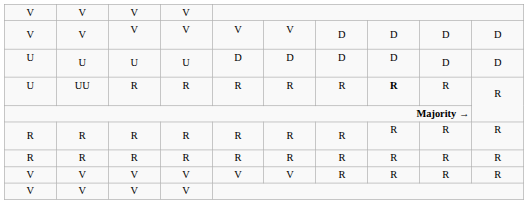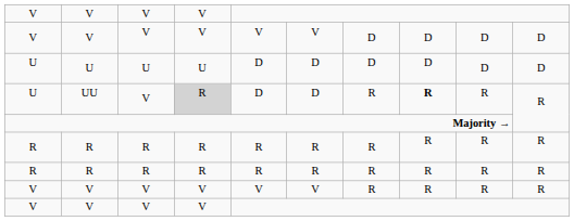 <table class="wikitable" style="text-align:center" width=800px>
 <tr>
 <td>V</td>
 <td>V</td>
 <td>V</td>
 <td>V</td>
 <td colspan=6></td>
 </tr>
 <tr>
 <td width=50px >V</td>
 <td width=50px >V</td>
 <td width=50px >V<br><br></td>
 <td width=50px >V<br><br></td>
 <td width=50px >V<br><br></td>
 <td width=50px >V<br><br></td>
 <td width=50px >D</td>
 <td width=50px >D</td>
 <td width=50px >D</td>
 <td width=50px >D</td>
 </tr>
 <tr>
 <td>U<br><br></td>
 <td>U</td>
 <td>U</td>
 <td>U</td>
 <td>D<br><br></td>
 <td>D<br><br></td>
 <td>D<br><br></td>
 <td>D<br><br></td>
 <td>D</td>
 <td>D</td>
 </tr>
 <tr>
 <td>U<br><br></td>
 <td>UU<br><br></td>
-<td>R<br><br></td>
-<td>R<br><br></td>
-<td>R<br><br></td>
-<td>R<br><br></td>
+<td>V</td>
+<td style="background: lightgrey;">R<br><br></td>
+<td>D<br><br></td>
+<td>D<br><br></td>
 <td>R<br><br></td>
 <td><strong>R<br><br></strong></td>
 <td>R<br><br></td>
 <td rowspan=2 >R<br><br></td>
 </tr>
 <tr>
 <td colspan=9 align=right><strong>Majority →</strong></td>
 </tr>
 <tr>
 <td>R</td>
 <td>R</td>
 <td>R</td>
 <td>R</td>
 <td>R</td>
 <td>R</td>
 <td>R</td>
 <td>R<br><br></td>
 <td>R<br><br></td>
 <td>R<br><br></td>
 </tr>
 <tr>
 <td>R</td>
 <td>R</td>
 <td>R</td>
 <td>R</td>
 <td>R</td>
 <td>R</td>
 <td>R</td>
 <td>R</td>
 <td>R</td>
 <td>R</td>
 </tr>
 <tr>
 <td>V</td>
 <td>V</td>
 <td>V</td>
 <td>V</td>
 <td>V</td>
 <td>V</td>
 <td>R</td>
 <td>R</td>
 <td>R</td>
 <td>R</td>
 </tr>
 <tr>
 <td>V</td>
 <td>V</td>
 <td>V</td>
 <td>V</td>
 <td colspan=6></td>
 </tr>
 </table>
